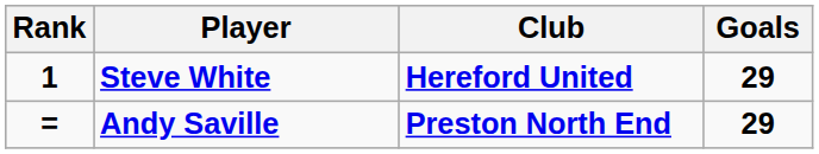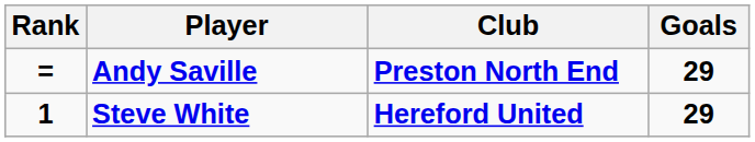 <table class="wikitable" style="text-align: left;">
 <tr>
 <th width=20>Rank</th>
 <th width=155>Player</th>
 <th width=155>Club</th>
 <th width=50>Goals</th>
 </tr>
 <tr>
+<td align=center><strong>=</strong></td>
+<td> <strong> <a href='#'>Andy Saville</a> </strong></td>
+<td><strong> <a href='#'>Preston North End</a> </strong></td>
+<td align=center><strong>29</strong></td>
+</tr>
+<tr>
 <td align=center><strong>1</strong></td>
 <td> <strong> <a href='#'>Steve White</a> </strong></td>
 <td><strong> <a href='#'>Hereford United</a> </strong></td>
 <td align=center><strong>29</strong></td>
 </tr>
-<tr>
-<td align=center><strong>=</strong></td>
-<td> <strong> <a href='#'>Andy Saville</a> </strong></td>
-<td><strong> <a href='#'>Preston North End</a> </strong></td>
-<td align=center><strong>29</strong></td>
-</tr>
 </table>
